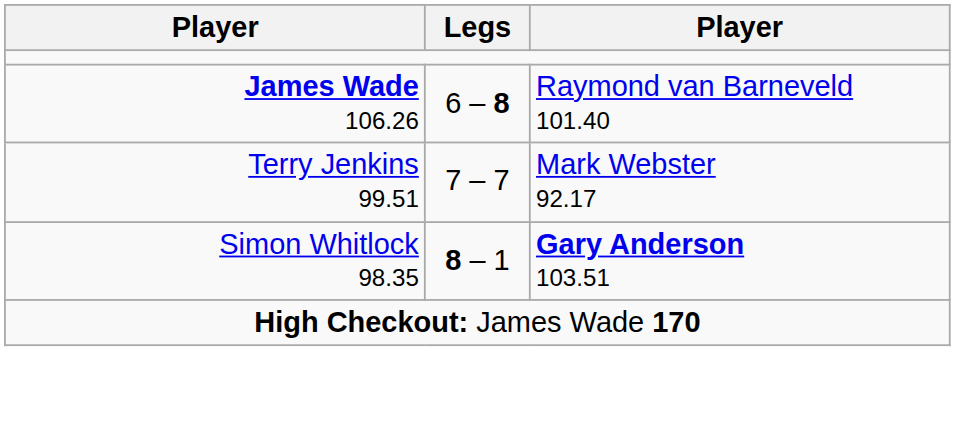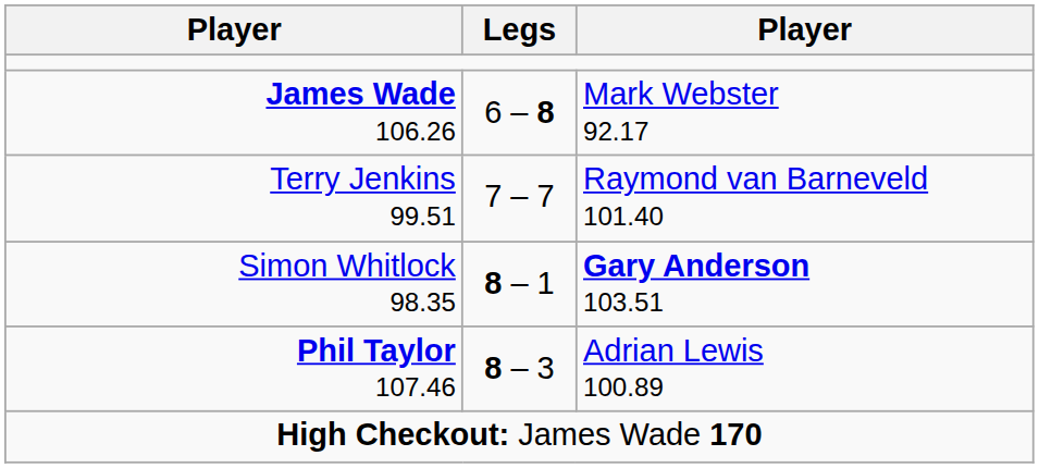 <table class=wikitable style="text-align:center">
 <tr>
 <th width=225>Player</th>
 <th width=50>Legs</th>
 <th width=225>Player</th>
 </tr>
 <tr align=center>
 <td colspan="3"></td>
 </tr>
 <tr align=left>
 <td align=right><strong><a href='#'>James Wade</a></strong>  <br> <small><span>106.26</span></small></td>
 <td align=center>6 – <strong>8</strong></td>
-<td> <a href='#'>Raymond van Barneveld</a> <br> <small><span>101.40</span></small></td>
+<td> <a href='#'>Mark Webster</a> <br> <small><span>92.17</span></small></td>
 </tr>
 <tr align=left>
 <td align=right><a href='#'>Terry Jenkins</a>  <br> <small><span>99.51</span></small></td>
 <td align=center>7 – 7</td>
-<td> <a href='#'>Mark Webster</a> <br> <small><span>92.17</span></small></td>
+<td> <a href='#'>Raymond van Barneveld</a> <br> <small><span>101.40</span></small></td>
 </tr>
 <tr align=left>
 <td align=right><a href='#'>Simon Whitlock</a>  <br> <small><span>98.35</span></small></td>
 <td align=center><strong>8</strong> – 1</td>
 <td> <strong><a href='#'>Gary Anderson</a></strong> <br> <small><span>103.51</span></small></td>
 </tr>
+<tr align=left>
+<td align=right><strong><a href='#'>Phil Taylor</a></strong>  <br> <small><span>107.46</span></small></td>
+<td align=center><strong>8</strong> – 3</td>
+<td> <a href='#'>Adrian Lewis</a> <br> <small><span>100.89</span></small></td>
+</tr>
 <tr align=center>
 <td colspan="3"><strong>High Checkout:</strong> James Wade <strong>170</strong></td>
 </tr>
 </table>
